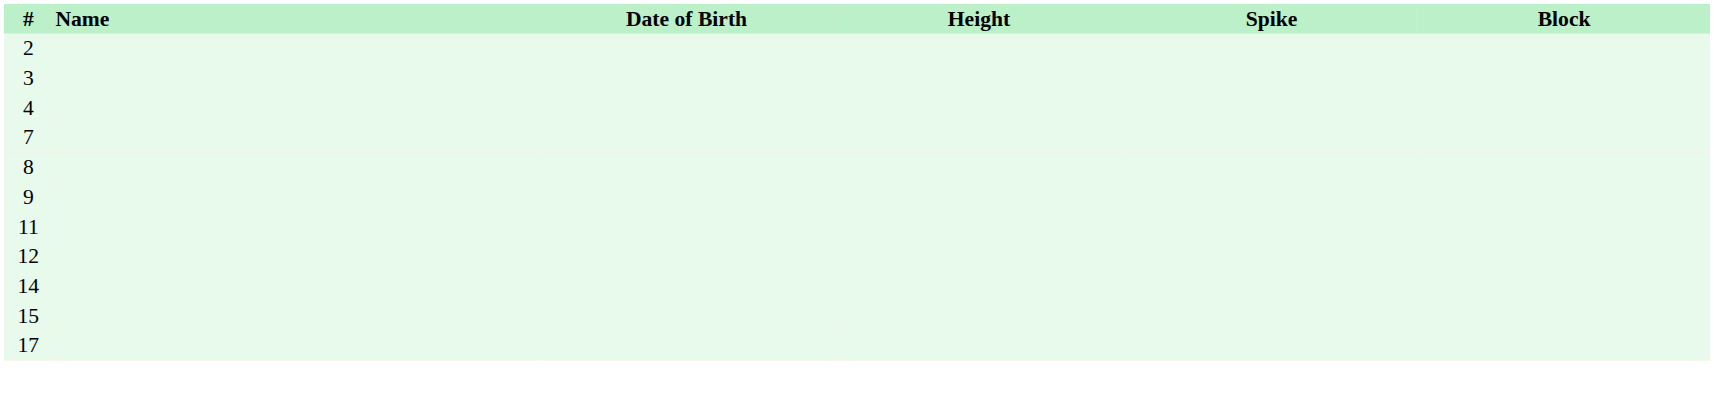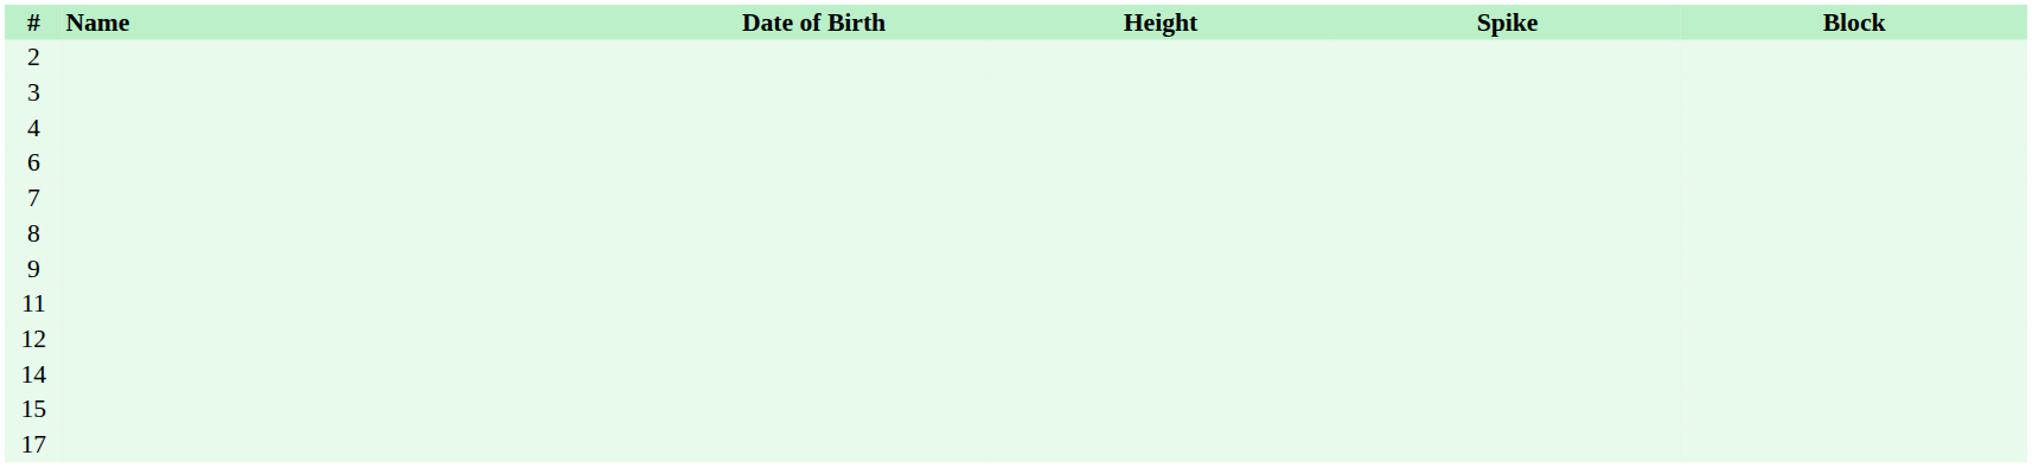 <table border=0 cellpadding=2 cellspacing=0  |- bgcolor=#FFECCE style=text-align:center; font-size:90%; width=100%>
 <tr bgcolor=#BBF0C9>
 <th width=2%>#</th>
 <th align=left width=20%>Name</th>
 <th width=12%>Date of Birth</th>
 <th width=12%>Height</th>
 <th width=12%>Spike</th>
 <th width=12%>Block</th>
 </tr>
 <tr bgcolor=#E7FAEC>
 <td>2</td>
 <td align=left></td>
 <td align=right></td>
 <td></td>
 <td></td>
 <td></td>
 </tr>
 <tr bgcolor=#E7FAEC>
 <td>3</td>
 <td align=left></td>
 <td align=right></td>
 <td></td>
 <td></td>
 <td></td>
 </tr>
 <tr bgcolor=#E7FAEC>
 <td>4</td>
+<td align=left></td>
+<td align=right></td>
+<td></td>
+<td></td>
+<td></td>
+</tr>
+<tr bgcolor=#E7FAEC>
+<td>6</td>
 <td align=left></td>
 <td align=right></td>
 <td></td>
 <td></td>
 <td></td>
 </tr>
 <tr bgcolor=#E7FAEC>
 <td>7</td>
 <td align=left></td>
 <td align=right></td>
 <td></td>
 <td></td>
 <td></td>
 </tr>
 <tr bgcolor=#E7FAEC>
 <td>8</td>
 <td align=left></td>
 <td align=right></td>
 <td></td>
 <td></td>
 <td></td>
 </tr>
 <tr bgcolor=#E7FAEC>
 <td>9</td>
 <td align=left></td>
 <td align=right></td>
 <td></td>
 <td></td>
 <td></td>
 </tr>
 <tr bgcolor=#E7FAEC>
 <td>11</td>
 <td align=left></td>
 <td align=right></td>
 <td></td>
 <td></td>
 <td></td>
 </tr>
 <tr bgcolor=#E7FAEC>
 <td>12</td>
 <td align=left></td>
 <td align=right></td>
 <td></td>
 <td></td>
 <td></td>
 </tr>
 <tr bgcolor=#E7FAEC>
 <td>14</td>
 <td align=left></td>
 <td align=right></td>
 <td></td>
 <td></td>
 <td></td>
 </tr>
 <tr bgcolor=#E7FAEC>
 <td>15</td>
 <td align=left></td>
 <td align=right></td>
 <td></td>
 <td></td>
 <td></td>
 </tr>
 <tr bgcolor=#E7FAEC>
 <td>17</td>
 <td align=left></td>
 <td align=right></td>
 <td></td>
 <td></td>
 <td></td>
 </tr>
 </table>
